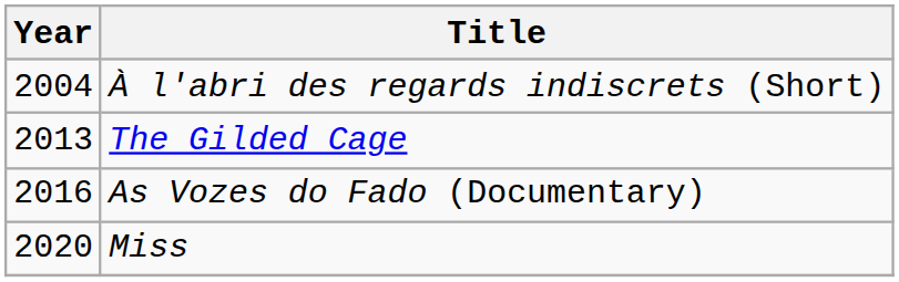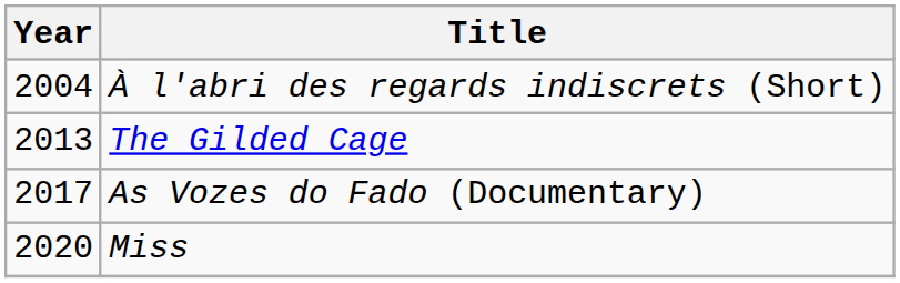 <table class="wikitable sortable">
 <tr>
 <th>Year</th>
 <th>Title</th>
 </tr>
 <tr>
 <td>2004</td>
 <td><em>À l'abri des regards indiscrets</em> (Short)</td>
 </tr>
 <tr>
 <td>2013</td>
 <td><a href='#'><em>The Gilded Cage</em></a></td>
 </tr>
 <tr>
-<td>2016</td>
+<td>2017</td>
 <td><em>As Vozes do Fado</em> (Documentary)</td>
 </tr>
 <tr>
 <td>2020</td>
 <td><em>Miss</em></td>
 </tr>
 <tr>
 </tr>
 </table>
